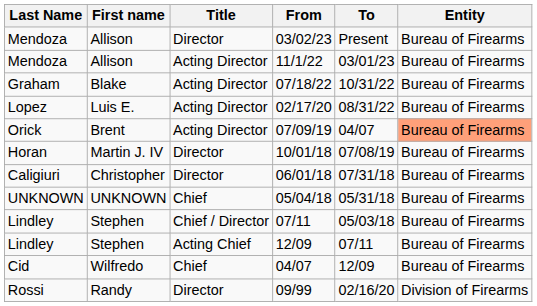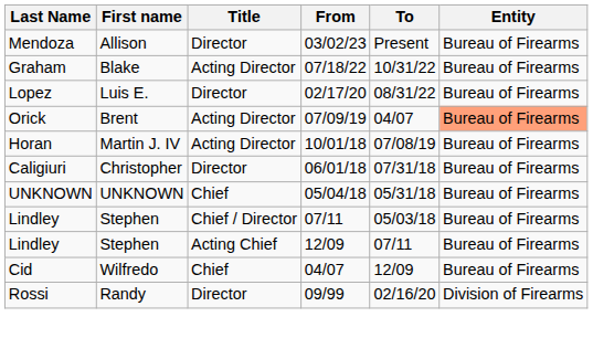 <table class="wikitable">
 <tr>
 <th>Last Name</th>
 <th>First name</th>
 <th>Title</th>
 <th>From</th>
 <th>To</th>
 <th>Entity</th>
 </tr>
 <tr>
 <td>Mendoza</td>
 <td>Allison</td>
 <td>Director</td>
 <td>03/02/23</td>
 <td>Present</td>
 <td>Bureau of Firearms</td>
 </tr>
 <tr>
-<td>Mendoza</td>
-<td>Allison</td>
-<td>Acting Director</td>
-<td>11/1/22</td>
-<td>03/01/23</td>
-<td>Bureau of Firearms</td>
-</tr>
-<tr>
 <td>Graham</td>
 <td>Blake</td>
 <td>Acting Director</td>
 <td>07/18/22</td>
 <td>10/31/22</td>
 <td>Bureau of Firearms</td>
 </tr>
 <tr>
 <td>Lopez</td>
 <td>Luis E.</td>
-<td>Acting Director</td>
+<td>Director</td>
 <td>02/17/20</td>
 <td>08/31/22</td>
 <td>Bureau of Firearms</td>
 </tr>
 <tr>
 <td>Orick</td>
 <td>Brent</td>
 <td>Acting Director</td>
 <td>07/09/19</td>
 <td>04/07</td>
 <td style="background: lightsalmon;">Bureau of Firearms</td>
 </tr>
 <tr>
 <td>Horan</td>
 <td>Martin J. IV</td>
-<td>Director</td>
+<td>Acting Director</td>
 <td>10/01/18</td>
 <td>07/08/19</td>
 <td>Bureau of Firearms</td>
 </tr>
 <tr>
 <td>Caligiuri</td>
 <td>Christopher</td>
 <td>Director</td>
 <td>06/01/18</td>
 <td>07/31/18</td>
 <td>Bureau of Firearms</td>
 </tr>
 <tr>
 <td>UNKNOWN</td>
 <td>UNKNOWN</td>
 <td>Chief</td>
 <td>05/04/18</td>
 <td>05/31/18</td>
 <td>Bureau of Firearms</td>
 </tr>
 <tr>
 <td>Lindley</td>
 <td>Stephen</td>
 <td>Chief / Director</td>
 <td>07/11</td>
 <td>05/03/18</td>
 <td>Bureau of Firearms</td>
 </tr>
 <tr>
 <td>Lindley</td>
 <td>Stephen</td>
 <td>Acting Chief</td>
 <td>12/09</td>
 <td>07/11</td>
 <td>Bureau of Firearms</td>
 </tr>
 <tr>
 <td>Cid</td>
 <td>Wilfredo</td>
 <td>Chief</td>
 <td>04/07</td>
 <td>12/09</td>
 <td>Bureau of Firearms</td>
 </tr>
 <tr>
 <td>Rossi</td>
 <td>Randy</td>
 <td>Director</td>
 <td>09/99</td>
 <td>02/16/20</td>
 <td>Division of Firearms</td>
 </tr>
 </table>
